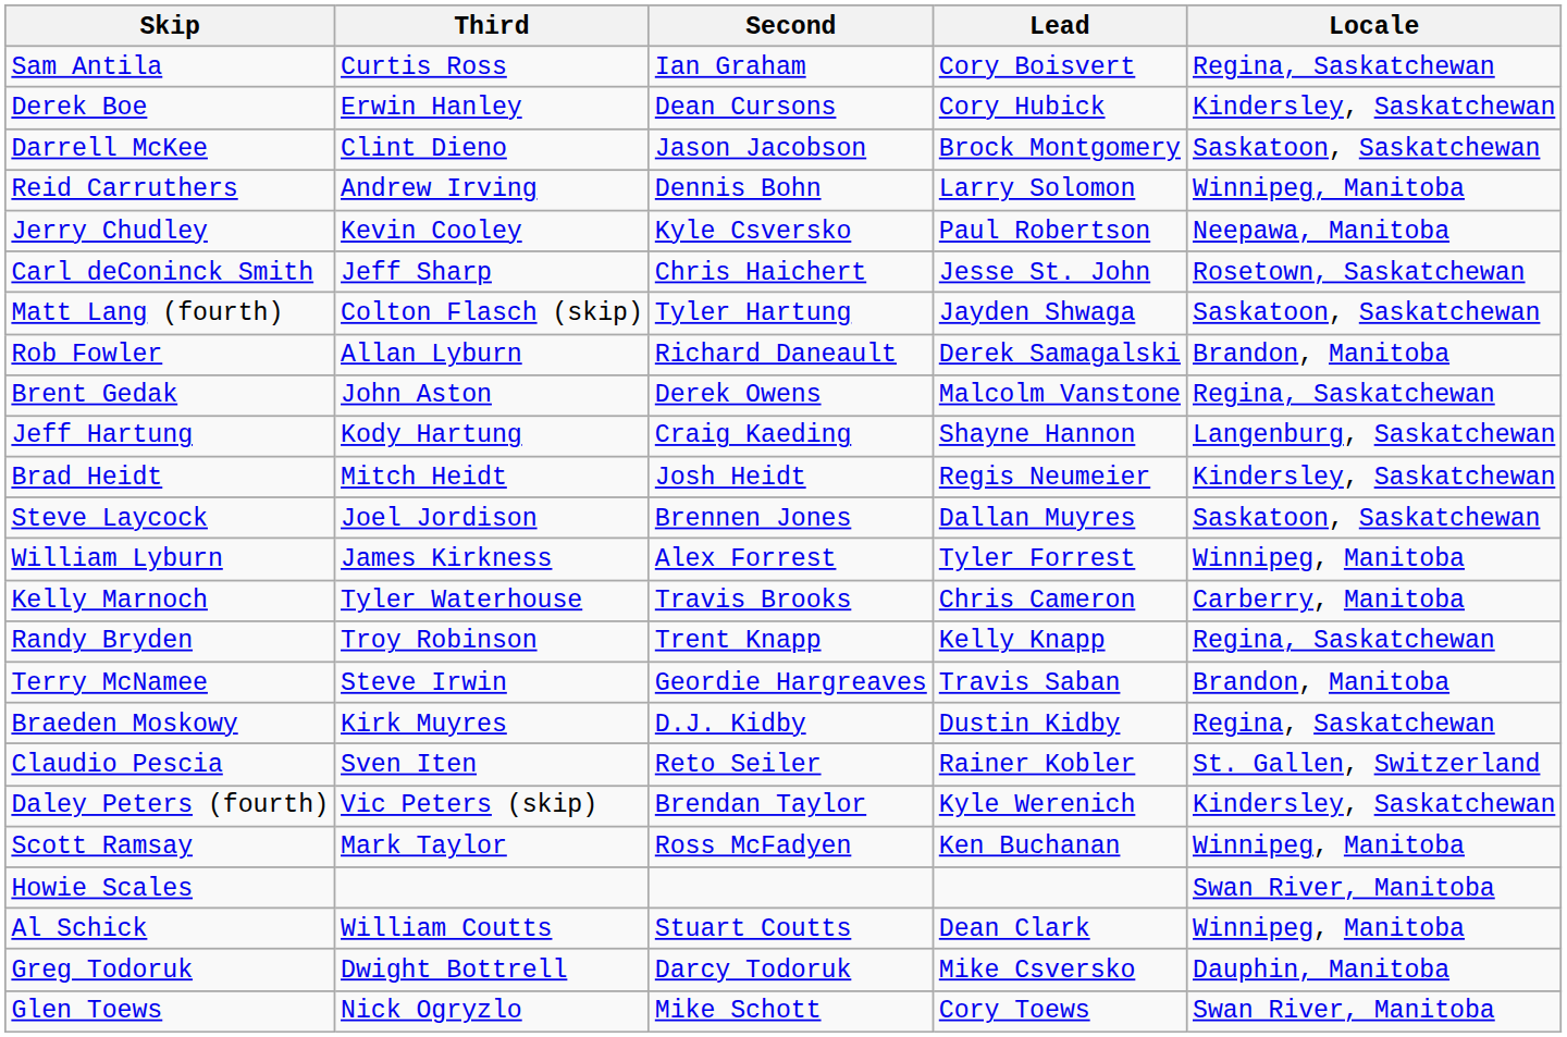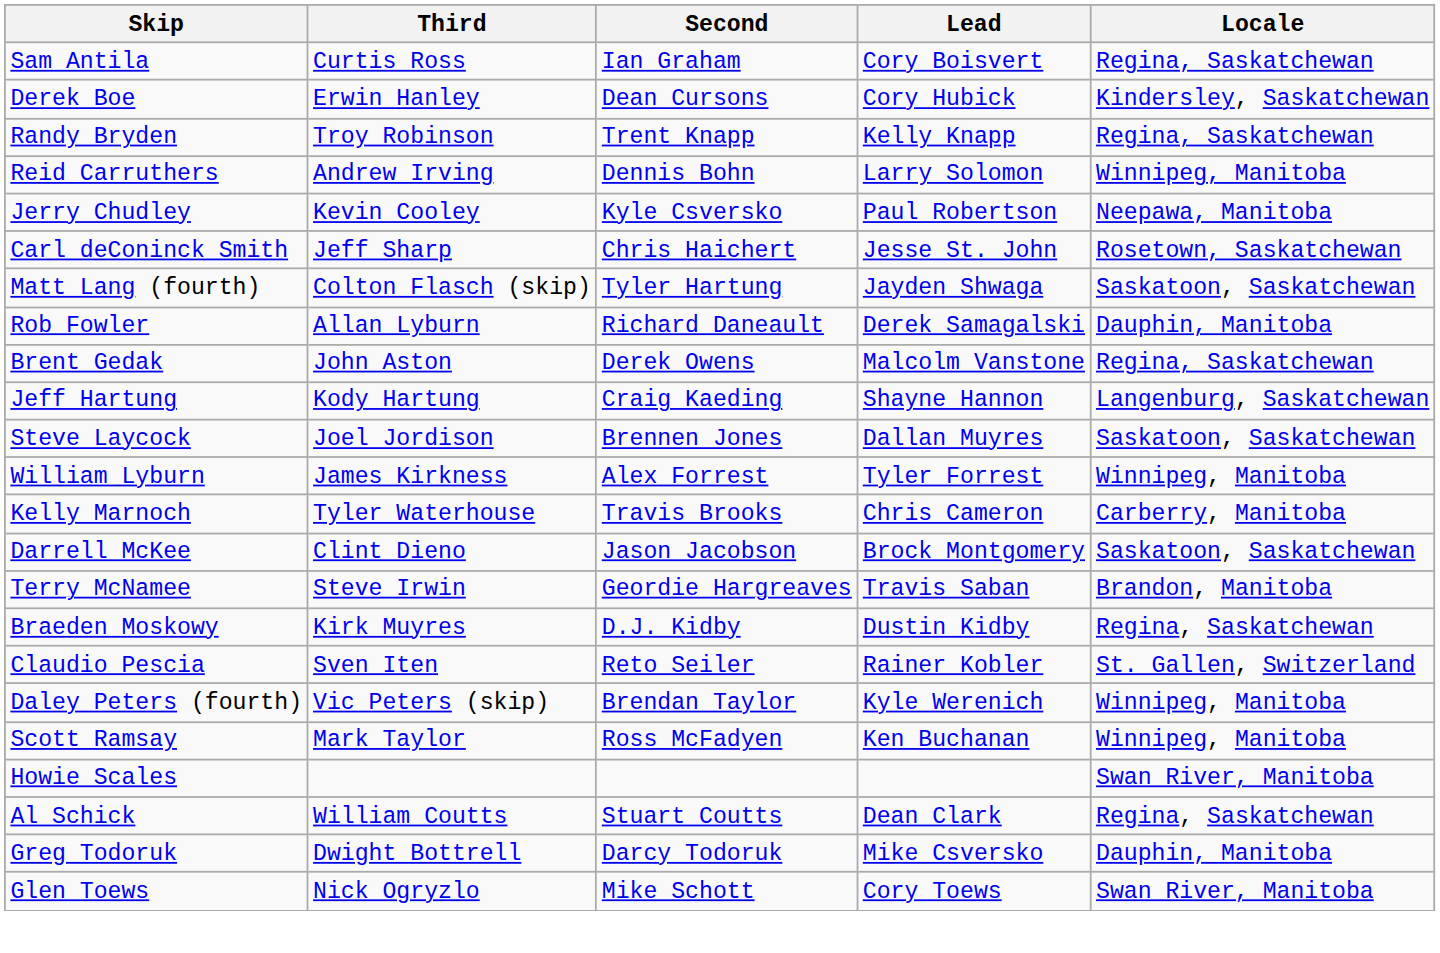 <table class=wikitable>
 <tr>
 <th>Skip</th>
 <th>Third</th>
 <th>Second</th>
 <th>Lead</th>
 <th>Locale</th>
 </tr>
 <tr>
 <td><a href='#'>Sam Antila</a></td>
 <td><a href='#'>Curtis Ross</a></td>
 <td><a href='#'>Ian Graham</a></td>
 <td><a href='#'>Cory Boisvert</a></td>
 <td> <a href='#'>Regina, Saskatchewan</a></td>
 </tr>
 <tr>
 <td><a href='#'>Derek Boe</a></td>
 <td><a href='#'>Erwin Hanley</a></td>
 <td><a href='#'>Dean Cursons</a></td>
 <td><a href='#'>Cory Hubick</a></td>
 <td> <a href='#'>Kindersley</a>, <a href='#'>Saskatchewan</a></td>
 </tr>
 <tr>
-<td><a href='#'>Darrell McKee</a></td>
-<td><a href='#'>Clint Dieno</a></td>
-<td><a href='#'>Jason Jacobson</a></td>
-<td><a href='#'>Brock Montgomery</a></td>
-<td> <a href='#'>Saskatoon</a>, <a href='#'>Saskatchewan</a></td>
+<td><a href='#'>Randy Bryden</a></td>
+<td><a href='#'>Troy Robinson</a></td>
+<td><a href='#'>Trent Knapp</a></td>
+<td><a href='#'>Kelly Knapp</a></td>
+<td> <a href='#'>Regina, Saskatchewan</a></td>
 </tr>
 <tr>
 <td><a href='#'>Reid Carruthers</a></td>
 <td><a href='#'>Andrew Irving</a></td>
 <td><a href='#'>Dennis Bohn</a></td>
 <td><a href='#'>Larry Solomon</a></td>
 <td> <a href='#'>Winnipeg, Manitoba</a></td>
 </tr>
 <tr>
 <td><a href='#'>Jerry Chudley</a></td>
 <td><a href='#'>Kevin Cooley</a></td>
 <td><a href='#'>Kyle Csversko</a></td>
 <td><a href='#'>Paul Robertson</a></td>
 <td> <a href='#'>Neepawa, Manitoba</a></td>
 </tr>
 <tr>
 <td><a href='#'>Carl deConinck Smith</a></td>
 <td><a href='#'>Jeff Sharp</a></td>
 <td><a href='#'>Chris Haichert</a></td>
 <td><a href='#'>Jesse St. John</a></td>
 <td> <a href='#'>Rosetown, Saskatchewan</a></td>
 </tr>
 <tr>
 <td><a href='#'>Matt Lang</a> (fourth)</td>
 <td><a href='#'>Colton Flasch</a> (skip)</td>
 <td><a href='#'>Tyler Hartung</a></td>
 <td><a href='#'>Jayden Shwaga</a></td>
 <td> <a href='#'>Saskatoon</a>, <a href='#'>Saskatchewan</a></td>
 </tr>
 <tr>
 <td><a href='#'>Rob Fowler</a></td>
 <td><a href='#'>Allan Lyburn</a></td>
 <td><a href='#'>Richard Daneault</a></td>
 <td><a href='#'>Derek Samagalski</a></td>
-<td> <a href='#'>Brandon</a>, <a href='#'>Manitoba</a></td>
+<td> <a href='#'>Dauphin, Manitoba</a></td>
 </tr>
 <tr>
 <td><a href='#'>Brent Gedak</a></td>
 <td><a href='#'>John Aston</a></td>
 <td><a href='#'>Derek Owens</a></td>
 <td><a href='#'>Malcolm Vanstone</a></td>
 <td> <a href='#'>Regina, Saskatchewan</a></td>
 </tr>
 <tr>
 <td><a href='#'>Jeff Hartung</a></td>
 <td><a href='#'>Kody Hartung</a></td>
 <td><a href='#'>Craig Kaeding</a></td>
 <td><a href='#'>Shayne Hannon</a></td>
 <td> <a href='#'>Langenburg</a>, <a href='#'>Saskatchewan</a></td>
-</tr>
-<tr>
-<td><a href='#'>Brad Heidt</a></td>
-<td><a href='#'>Mitch Heidt</a></td>
-<td><a href='#'>Josh Heidt</a></td>
-<td><a href='#'>Regis Neumeier</a></td>
-<td> <a href='#'>Kindersley</a>, <a href='#'>Saskatchewan</a></td>
 </tr>
 <tr>
 <td><a href='#'>Steve Laycock</a></td>
 <td><a href='#'>Joel Jordison</a></td>
 <td><a href='#'>Brennen Jones</a></td>
 <td><a href='#'>Dallan Muyres</a></td>
 <td> <a href='#'>Saskatoon</a>, <a href='#'>Saskatchewan</a></td>
 </tr>
 <tr>
 <td><a href='#'>William Lyburn</a></td>
 <td><a href='#'>James Kirkness</a></td>
 <td><a href='#'>Alex Forrest</a></td>
 <td><a href='#'>Tyler Forrest</a></td>
 <td> <a href='#'>Winnipeg</a>, <a href='#'>Manitoba</a></td>
 </tr>
 <tr>
 <td><a href='#'>Kelly Marnoch</a></td>
 <td><a href='#'>Tyler Waterhouse</a></td>
 <td><a href='#'>Travis Brooks</a></td>
 <td><a href='#'>Chris Cameron</a></td>
 <td> <a href='#'>Carberry</a>, <a href='#'>Manitoba</a></td>
 </tr>
 <tr>
-<td><a href='#'>Randy Bryden</a></td>
-<td><a href='#'>Troy Robinson</a></td>
-<td><a href='#'>Trent Knapp</a></td>
-<td><a href='#'>Kelly Knapp</a></td>
-<td> <a href='#'>Regina, Saskatchewan</a></td>
+<td><a href='#'>Darrell McKee</a></td>
+<td><a href='#'>Clint Dieno</a></td>
+<td><a href='#'>Jason Jacobson</a></td>
+<td><a href='#'>Brock Montgomery</a></td>
+<td> <a href='#'>Saskatoon</a>, <a href='#'>Saskatchewan</a></td>
 </tr>
 <tr>
 <td><a href='#'>Terry McNamee</a></td>
 <td><a href='#'>Steve Irwin</a></td>
 <td><a href='#'>Geordie Hargreaves</a></td>
 <td><a href='#'>Travis Saban</a></td>
 <td> <a href='#'>Brandon</a>, <a href='#'>Manitoba</a></td>
 </tr>
 <tr>
 <td><a href='#'>Braeden Moskowy</a></td>
 <td><a href='#'>Kirk Muyres</a></td>
 <td><a href='#'>D.J. Kidby</a></td>
 <td><a href='#'>Dustin Kidby</a></td>
 <td> <a href='#'>Regina</a>, <a href='#'>Saskatchewan</a></td>
 </tr>
 <tr>
 <td><a href='#'>Claudio Pescia</a></td>
 <td><a href='#'>Sven Iten</a></td>
 <td><a href='#'>Reto Seiler</a></td>
 <td><a href='#'>Rainer Kobler</a></td>
 <td> <a href='#'>St. Gallen</a>, <a href='#'>Switzerland</a></td>
 </tr>
 <tr>
 <td><a href='#'>Daley Peters</a> (fourth)</td>
 <td><a href='#'>Vic Peters</a> (skip)</td>
 <td><a href='#'>Brendan Taylor</a></td>
 <td><a href='#'>Kyle Werenich</a></td>
-<td> <a href='#'>Kindersley</a>, <a href='#'>Saskatchewan</a></td>
+<td> <a href='#'>Winnipeg</a>, <a href='#'>Manitoba</a></td>
 </tr>
 <tr>
 <td><a href='#'>Scott Ramsay</a></td>
 <td><a href='#'>Mark Taylor</a></td>
 <td><a href='#'>Ross McFadyen</a></td>
 <td><a href='#'>Ken Buchanan</a></td>
 <td> <a href='#'>Winnipeg</a>, <a href='#'>Manitoba</a></td>
 </tr>
 <tr>
 <td><a href='#'>Howie Scales</a></td>
 <td></td>
 <td></td>
 <td></td>
 <td> <a href='#'>Swan River, Manitoba</a></td>
 </tr>
 <tr>
 <td><a href='#'>Al Schick</a></td>
 <td><a href='#'>William Coutts</a></td>
 <td><a href='#'>Stuart Coutts</a></td>
 <td><a href='#'>Dean Clark</a></td>
-<td> <a href='#'>Winnipeg</a>, <a href='#'>Manitoba</a></td>
+<td> <a href='#'>Regina</a>, <a href='#'>Saskatchewan</a></td>
 </tr>
 <tr>
 <td><a href='#'>Greg Todoruk</a></td>
 <td><a href='#'>Dwight Bottrell</a></td>
 <td><a href='#'>Darcy Todoruk</a></td>
 <td><a href='#'>Mike Csversko</a></td>
 <td> <a href='#'>Dauphin, Manitoba</a></td>
 </tr>
 <tr>
 <td><a href='#'>Glen Toews</a></td>
 <td><a href='#'>Nick Ogryzlo</a></td>
 <td><a href='#'>Mike Schott</a></td>
 <td><a href='#'>Cory Toews</a></td>
 <td> <a href='#'>Swan River, Manitoba</a></td>
 </tr>
 </table>
